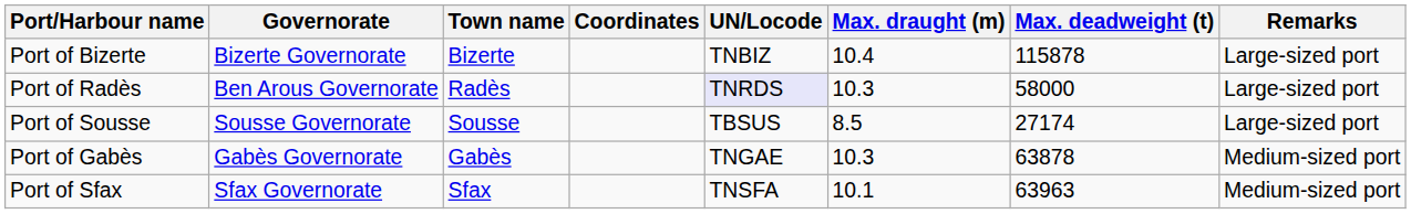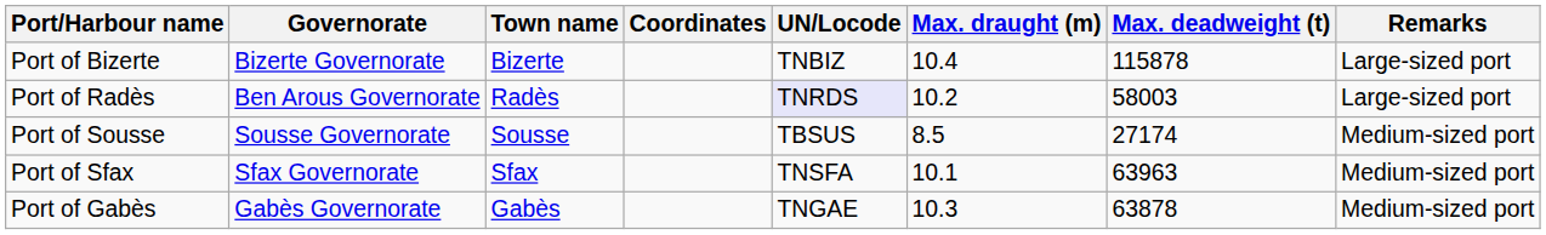 <table class="wikitable sortable">
 <tr>
 <th>Port/Harbour name</th>
 <th>Governorate</th>
 <th>Town name</th>
 <th>Coordinates</th>
 <th>UN/Locode</th>
 <th><a href='#'>Max. draught</a> (m)</th>
 <th><a href='#'>Max. deadweight</a> (t)</th>
 <th>Remarks</th>
 </tr>
 <tr>
 <td>Port of Bizerte</td>
 <td><a href='#'>Bizerte Governorate</a></td>
 <td><a href='#'>Bizerte</a></td>
 <td></td>
 <td>TNBIZ</td>
 <td>10.4</td>
 <td>115878</td>
 <td>Large-sized port</td>
 </tr>
 <tr>
 <td>Port of Radès</td>
 <td><a href='#'>Ben Arous Governorate</a></td>
 <td><a href='#'>Radès</a></td>
 <td></td>
 <td style="background: lavender;">TNRDS</td>
-<td>10.3</td>
-<td>58000</td>
+<td>10.2</td>
+<td>58003</td>
 <td>Large-sized port</td>
 </tr>
 <tr>
 <td>Port of Sousse</td>
 <td><a href='#'>Sousse Governorate</a></td>
 <td><a href='#'>Sousse</a></td>
 <td></td>
 <td>TBSUS</td>
 <td>8.5</td>
 <td>27174</td>
-<td>Large-sized port</td>
-</tr>
-<tr>
-<td>Port of Gabès</td>
-<td><a href='#'>Gabès Governorate</a></td>
-<td><a href='#'>Gabès</a></td>
-<td></td>
-<td>TNGAE</td>
-<td>10.3</td>
-<td>63878</td>
 <td>Medium-sized port</td>
 </tr>
 <tr>
 <td>Port of Sfax</td>
 <td><a href='#'>Sfax Governorate</a></td>
 <td><a href='#'>Sfax</a></td>
 <td></td>
 <td>TNSFA</td>
 <td>10.1</td>
 <td>63963</td>
 <td>Medium-sized port</td>
 </tr>
+<tr>
+<td>Port of Gabès</td>
+<td><a href='#'>Gabès Governorate</a></td>
+<td><a href='#'>Gabès</a></td>
+<td></td>
+<td>TNGAE</td>
+<td>10.3</td>
+<td>63878</td>
+<td>Medium-sized port</td>
+</tr>
 </table>
